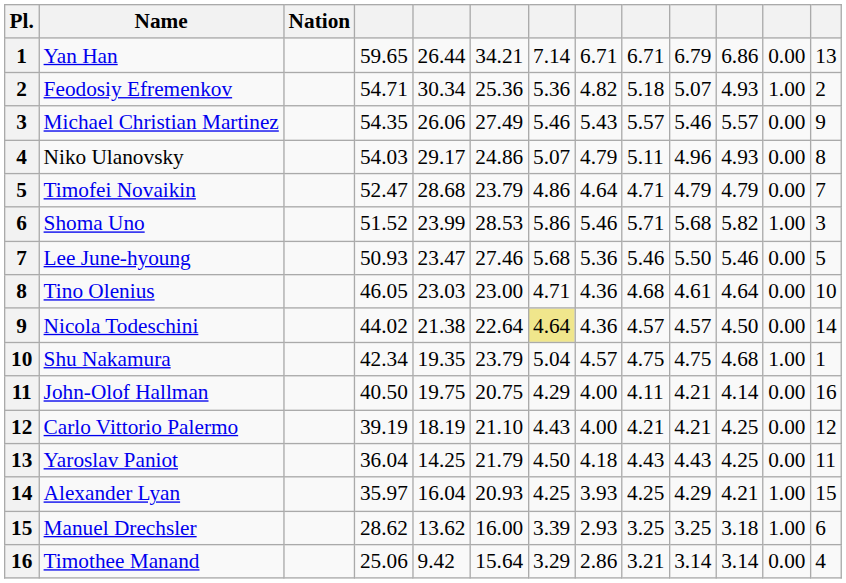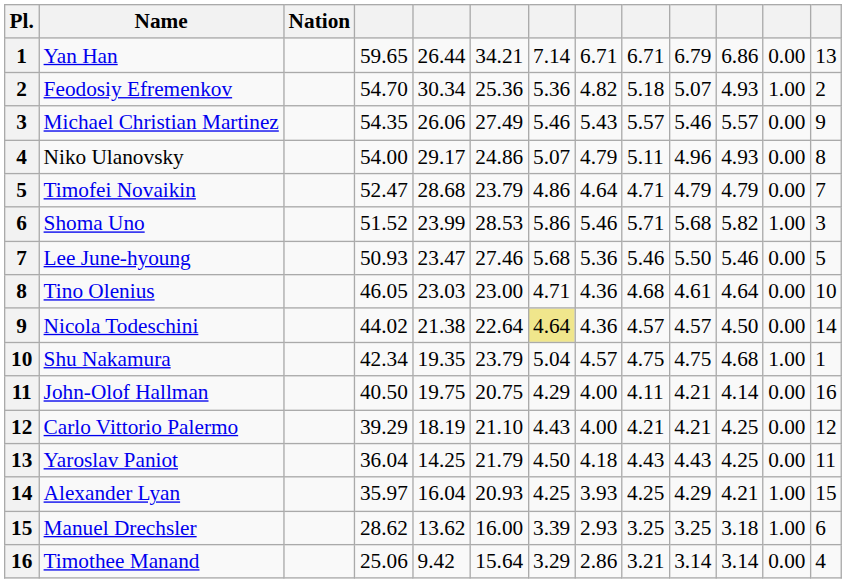 <table class="wikitable sortable">
 <tr>
 <th>Pl.</th>
 <th>Name</th>
 <th>Nation</th>
 <th></th>
 <th></th>
 <th></th>
 <th></th>
 <th></th>
 <th></th>
 <th></th>
 <th></th>
 <th></th>
 <th></th>
 </tr>
 <tr>
 <th>1</th>
 <td><a href='#'>Yan Han</a></td>
 <td></td>
 <td>59.65</td>
 <td>26.44</td>
 <td>34.21</td>
 <td>7.14</td>
 <td>6.71</td>
 <td>6.71</td>
 <td>6.79</td>
 <td>6.86</td>
 <td>0.00</td>
 <td>13</td>
 </tr>
 <tr>
 <th>2</th>
 <td><a href='#'>Feodosiy Efremenkov</a></td>
 <td></td>
-<td>54.71</td>
+<td>54.70</td>
 <td>30.34</td>
 <td>25.36</td>
 <td>5.36</td>
 <td>4.82</td>
 <td>5.18</td>
 <td>5.07</td>
 <td>4.93</td>
 <td>1.00</td>
 <td>2</td>
 </tr>
 <tr>
 <th>3</th>
 <td><a href='#'>Michael Christian Martinez</a></td>
 <td></td>
 <td>54.35</td>
 <td>26.06</td>
 <td>27.49</td>
 <td>5.46</td>
 <td>5.43</td>
 <td>5.57</td>
 <td>5.46</td>
 <td>5.57</td>
 <td>0.00</td>
 <td>9</td>
 </tr>
 <tr>
 <th>4</th>
 <td>Niko Ulanovsky</td>
 <td></td>
-<td>54.03</td>
+<td>54.00</td>
 <td>29.17</td>
 <td>24.86</td>
 <td>5.07</td>
 <td>4.79</td>
 <td>5.11</td>
 <td>4.96</td>
 <td>4.93</td>
 <td>0.00</td>
 <td>8</td>
 </tr>
 <tr>
 <th>5</th>
 <td><a href='#'>Timofei Novaikin</a></td>
 <td></td>
 <td>52.47</td>
 <td>28.68</td>
 <td>23.79</td>
 <td>4.86</td>
 <td>4.64</td>
 <td>4.71</td>
 <td>4.79</td>
 <td>4.79</td>
 <td>0.00</td>
 <td>7</td>
 </tr>
 <tr>
 <th>6</th>
 <td><a href='#'>Shoma Uno</a></td>
 <td></td>
 <td>51.52</td>
 <td>23.99</td>
 <td>28.53</td>
 <td>5.86</td>
 <td>5.46</td>
 <td>5.71</td>
 <td>5.68</td>
 <td>5.82</td>
 <td>1.00</td>
 <td>3</td>
 </tr>
 <tr>
 <th>7</th>
 <td><a href='#'>Lee June-hyoung</a></td>
 <td></td>
 <td>50.93</td>
 <td>23.47</td>
 <td>27.46</td>
 <td>5.68</td>
 <td>5.36</td>
 <td>5.46</td>
 <td>5.50</td>
 <td>5.46</td>
 <td>0.00</td>
 <td>5</td>
 </tr>
 <tr>
 <th>8</th>
 <td><a href='#'>Tino Olenius</a></td>
 <td></td>
 <td>46.05</td>
 <td>23.03</td>
 <td>23.00</td>
 <td>4.71</td>
 <td>4.36</td>
 <td>4.68</td>
 <td>4.61</td>
 <td>4.64</td>
 <td>0.00</td>
 <td>10</td>
 </tr>
 <tr>
 <th>9</th>
 <td><a href='#'>Nicola Todeschini</a></td>
 <td></td>
 <td>44.02</td>
 <td>21.38</td>
 <td>22.64</td>
 <td style="background: khaki;">4.64</td>
 <td>4.36</td>
 <td>4.57</td>
 <td>4.57</td>
 <td>4.50</td>
 <td>0.00</td>
 <td>14</td>
 </tr>
 <tr>
 <th>10</th>
 <td><a href='#'>Shu Nakamura</a></td>
 <td></td>
 <td>42.34</td>
 <td>19.35</td>
 <td>23.79</td>
 <td>5.04</td>
 <td>4.57</td>
 <td>4.75</td>
 <td>4.75</td>
 <td>4.68</td>
 <td>1.00</td>
 <td>1</td>
 </tr>
 <tr>
 <th>11</th>
 <td><a href='#'>John-Olof Hallman</a></td>
 <td></td>
 <td>40.50</td>
 <td>19.75</td>
 <td>20.75</td>
 <td>4.29</td>
 <td>4.00</td>
 <td>4.11</td>
 <td>4.21</td>
 <td>4.14</td>
 <td>0.00</td>
 <td>16</td>
 </tr>
 <tr>
 <th>12</th>
 <td><a href='#'>Carlo Vittorio Palermo</a></td>
 <td></td>
-<td>39.19</td>
+<td>39.29</td>
 <td>18.19</td>
 <td>21.10</td>
 <td>4.43</td>
 <td>4.00</td>
 <td>4.21</td>
 <td>4.21</td>
 <td>4.25</td>
 <td>0.00</td>
 <td>12</td>
 </tr>
 <tr>
 <th>13</th>
 <td><a href='#'>Yaroslav Paniot</a></td>
 <td></td>
 <td>36.04</td>
 <td>14.25</td>
 <td>21.79</td>
 <td>4.50</td>
 <td>4.18</td>
 <td>4.43</td>
 <td>4.43</td>
 <td>4.25</td>
 <td>0.00</td>
 <td>11</td>
 </tr>
 <tr>
 <th>14</th>
 <td><a href='#'>Alexander Lyan</a></td>
 <td></td>
 <td>35.97</td>
 <td>16.04</td>
 <td>20.93</td>
 <td>4.25</td>
 <td>3.93</td>
 <td>4.25</td>
 <td>4.29</td>
 <td>4.21</td>
 <td>1.00</td>
 <td>15</td>
 </tr>
 <tr>
 <th>15</th>
 <td><a href='#'>Manuel Drechsler</a></td>
 <td></td>
 <td>28.62</td>
 <td>13.62</td>
 <td>16.00</td>
 <td>3.39</td>
 <td>2.93</td>
 <td>3.25</td>
 <td>3.25</td>
 <td>3.18</td>
 <td>1.00</td>
 <td>6</td>
 </tr>
 <tr>
 <th>16</th>
 <td><a href='#'>Timothee Manand</a></td>
 <td></td>
 <td>25.06</td>
 <td>9.42</td>
 <td>15.64</td>
 <td>3.29</td>
 <td>2.86</td>
 <td>3.21</td>
 <td>3.14</td>
 <td>3.14</td>
 <td>0.00</td>
 <td>4</td>
 </tr>
 </table>
